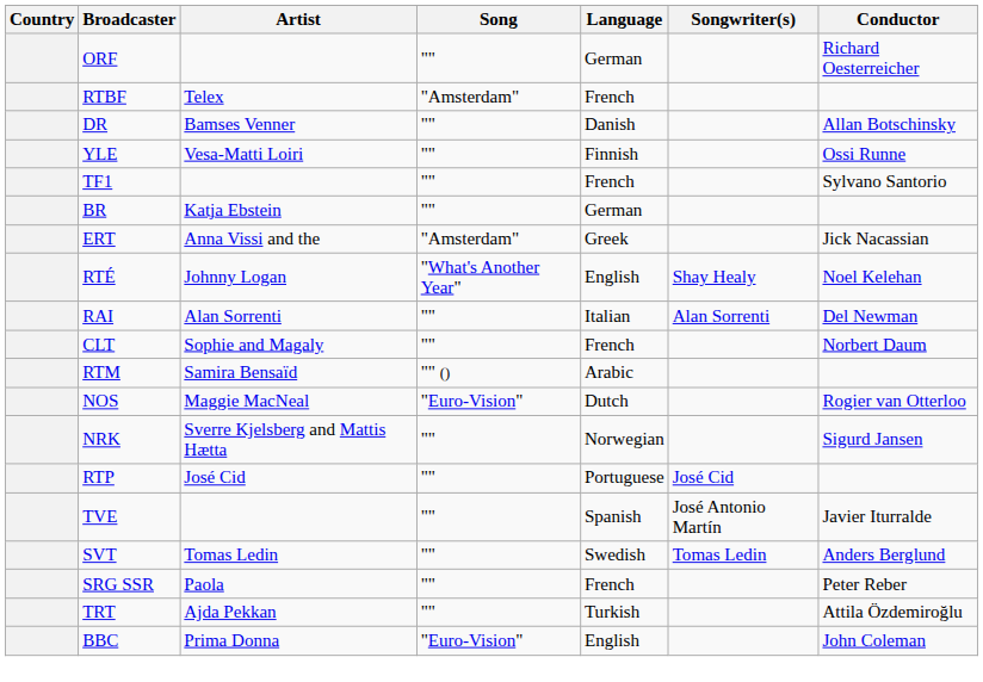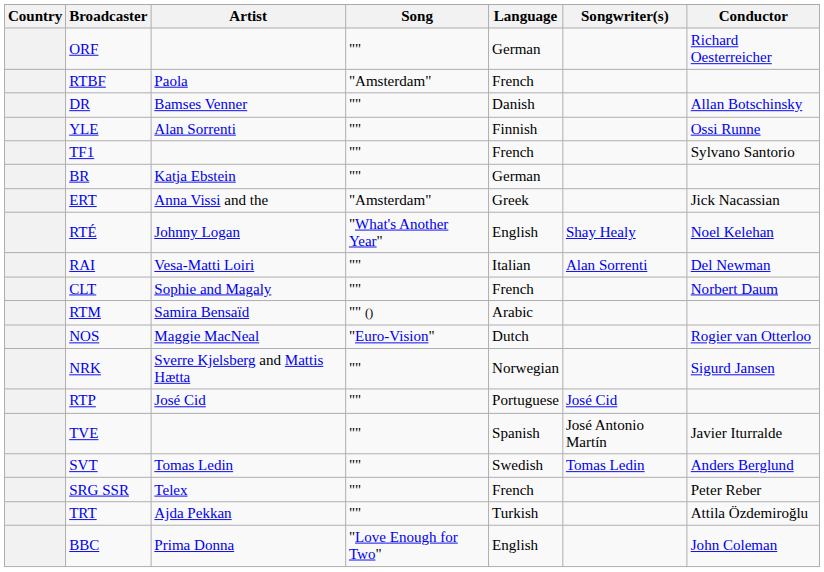 <table class="wikitable plainrowheaders">
 <tr>
 </tr>
 <tr>
 <th scope="col">Country</th>
 <th scope="col">Broadcaster</th>
 <th scope="col">Artist</th>
 <th scope="col">Song</th>
 <th scope="col">Language</th>
 <th scope="col">Songwriter(s)</th>
 <th scope="col">Conductor</th>
 </tr>
 <tr>
 <th scope="row"></th>
 <td><a href='#'>ORF</a></td>
 <td></td>
 <td>""</td>
 <td>German</td>
 <td></td>
 <td><a href='#'>Richard Oesterreicher</a></td>
 </tr>
 <tr>
 <th scope="row"></th>
 <td><a href='#'>RTBF</a></td>
-<td><a href='#'>Telex</a></td>
+<td><a href='#'>Paola</a></td>
 <td>"Amsterdam"</td>
 <td>French</td>
 <td></td>
 <td></td>
 </tr>
 <tr>
 <th scope="row"></th>
 <td><a href='#'>DR</a></td>
 <td><a href='#'>Bamses Venner</a></td>
 <td>""</td>
 <td>Danish</td>
 <td></td>
 <td><a href='#'>Allan Botschinsky</a></td>
 </tr>
 <tr>
 <th scope="row"></th>
 <td><a href='#'>YLE</a></td>
-<td><a href='#'>Vesa-Matti Loiri</a></td>
+<td><a href='#'>Alan Sorrenti</a></td>
 <td>""</td>
 <td>Finnish</td>
 <td></td>
 <td><a href='#'>Ossi Runne</a></td>
 </tr>
 <tr>
 <th scope="row"></th>
 <td><a href='#'>TF1</a></td>
 <td></td>
 <td>""</td>
 <td>French</td>
 <td></td>
 <td>Sylvano Santorio</td>
 </tr>
 <tr>
 <th scope="row"></th>
 <td><a href='#'>BR</a></td>
 <td><a href='#'>Katja Ebstein</a></td>
 <td>""</td>
 <td>German</td>
 <td></td>
 <td></td>
 </tr>
 <tr>
 <th scope="row"></th>
 <td><a href='#'>ERT</a></td>
 <td><a href='#'>Anna Vissi</a> and the </td>
 <td>"Amsterdam"</td>
 <td>Greek</td>
 <td></td>
 <td>Jick Nacassian</td>
 </tr>
 <tr>
 <th scope="row"></th>
 <td><a href='#'>RTÉ</a></td>
 <td><a href='#'>Johnny Logan</a></td>
 <td>"<a href='#'>What's Another Year</a>"</td>
 <td>English</td>
 <td><a href='#'>Shay Healy</a></td>
 <td><a href='#'>Noel Kelehan</a></td>
 </tr>
 <tr>
 <th scope="row"></th>
 <td><a href='#'>RAI</a></td>
-<td><a href='#'>Alan Sorrenti</a></td>
+<td><a href='#'>Vesa-Matti Loiri</a></td>
 <td>""</td>
 <td>Italian</td>
 <td><a href='#'>Alan Sorrenti</a></td>
 <td><a href='#'>Del Newman</a></td>
 </tr>
 <tr>
 <th scope="row"></th>
 <td><a href='#'>CLT</a></td>
 <td><a href='#'>Sophie and Magaly</a></td>
 <td>""</td>
 <td>French</td>
 <td></td>
 <td><a href='#'>Norbert Daum</a></td>
 </tr>
 <tr>
 <th scope="row"></th>
 <td><a href='#'>RTM</a></td>
 <td><a href='#'>Samira Bensaïd</a></td>
 <td>"" <small>()</small></td>
 <td>Arabic</td>
 <td></td>
 <td></td>
 </tr>
 <tr>
 <th scope="row"></th>
 <td><a href='#'>NOS</a></td>
 <td><a href='#'>Maggie MacNeal</a></td>
 <td>"<a href='#'>Euro-Vision</a>"</td>
 <td>Dutch</td>
 <td></td>
 <td><a href='#'>Rogier van Otterloo</a></td>
 </tr>
 <tr>
 <th scope="row"></th>
 <td><a href='#'>NRK</a></td>
 <td><a href='#'>Sverre Kjelsberg</a> and <a href='#'>Mattis Hætta</a></td>
 <td>""</td>
 <td>Norwegian</td>
 <td></td>
 <td><a href='#'>Sigurd Jansen</a></td>
 </tr>
 <tr>
 <th scope="row"></th>
 <td><a href='#'>RTP</a></td>
 <td><a href='#'>José Cid</a></td>
 <td>""</td>
 <td>Portuguese</td>
 <td><a href='#'>José Cid</a></td>
 <td></td>
 </tr>
 <tr>
 <th scope="row"></th>
 <td><a href='#'>TVE</a></td>
 <td></td>
 <td>""</td>
 <td>Spanish</td>
 <td>José Antonio Martín</td>
 <td>Javier Iturralde</td>
 </tr>
 <tr>
 <th scope="row"></th>
 <td><a href='#'>SVT</a></td>
 <td><a href='#'>Tomas Ledin</a></td>
 <td>""</td>
 <td>Swedish</td>
 <td><a href='#'>Tomas Ledin</a></td>
 <td><a href='#'>Anders Berglund</a></td>
 </tr>
 <tr>
 <th scope="row"></th>
 <td><a href='#'>SRG SSR</a></td>
-<td><a href='#'>Paola</a></td>
+<td><a href='#'>Telex</a></td>
 <td>""</td>
 <td>French</td>
 <td></td>
 <td>Peter Reber</td>
 </tr>
 <tr>
 <th scope="row"></th>
 <td><a href='#'>TRT</a></td>
 <td><a href='#'>Ajda Pekkan</a></td>
 <td>""</td>
 <td>Turkish</td>
 <td></td>
 <td>Attila Özdemiroğlu</td>
 </tr>
 <tr>
 <th scope="row"></th>
 <td><a href='#'>BBC</a></td>
 <td><a href='#'>Prima Donna</a></td>
-<td>"<a href='#'>Euro-Vision</a>"</td>
+<td>"<a href='#'>Love Enough for Two</a>"</td>
 <td>English</td>
 <td></td>
 <td><a href='#'>John Coleman</a></td>
 </tr>
 </table>
